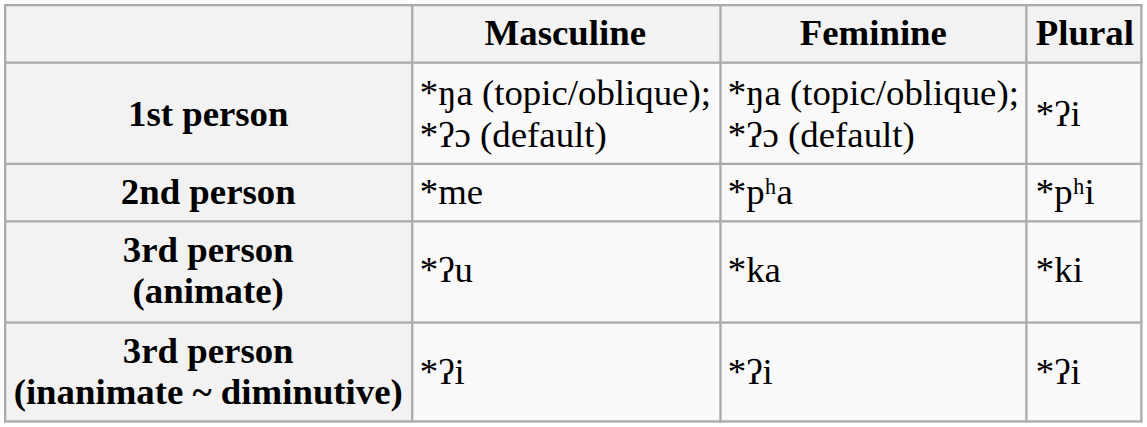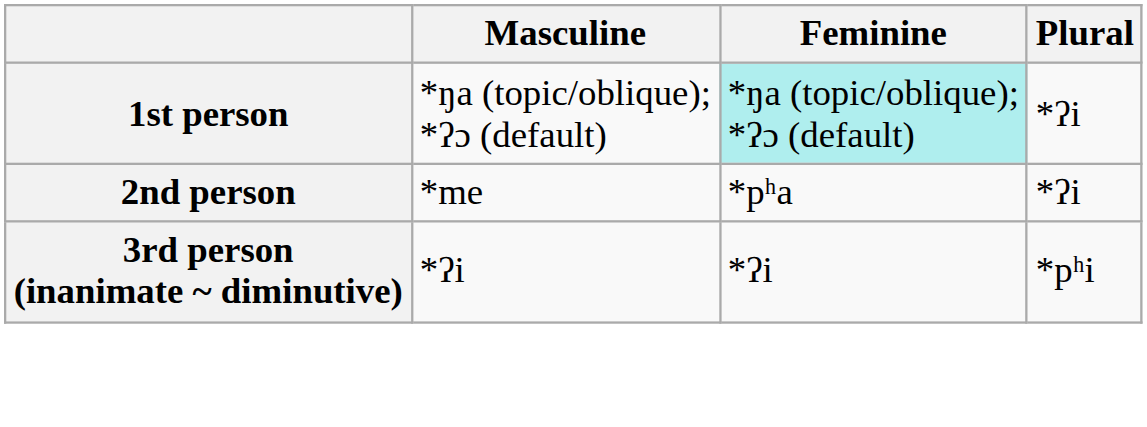 <table class="wikitable">
 <tr>
 <th></th>
 <th>Masculine</th>
 <th>Feminine</th>
 <th>Plural</th>
 </tr>
 <tr>
 <th>1st person</th>
 <td>*ŋa (topic/oblique); <br>*ʔɔ (default)</td>
-<td>*ŋa (topic/oblique); <br>*ʔɔ (default)</td>
+<td style="background: paleturquoise;">*ŋa (topic/oblique); <br>*ʔɔ (default)</td>
 <td>*ʔi</td>
 </tr>
 <tr>
 <th>2nd person</th>
 <td>*me</td>
 <td>*pʰa</td>
-<td>*pʰi</td>
-</tr>
-<tr>
-<th>3rd person <br>(animate)</th>
-<td>*ʔu</td>
-<td>*ka</td>
-<td>*ki</td>
+<td>*ʔi</td>
 </tr>
 <tr>
 <th>3rd person <br>(inanimate ~ diminutive)</th>
 <td>*ʔi</td>
 <td>*ʔi</td>
-<td>*ʔi</td>
+<td>*pʰi</td>
 </tr>
 </table>
